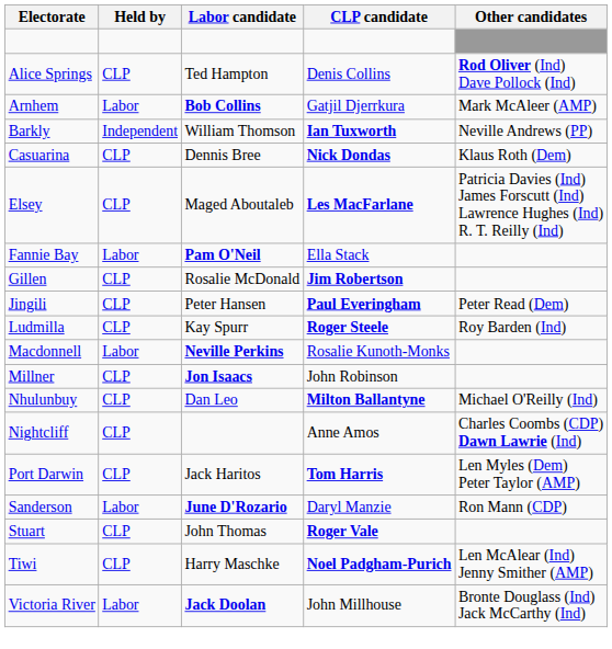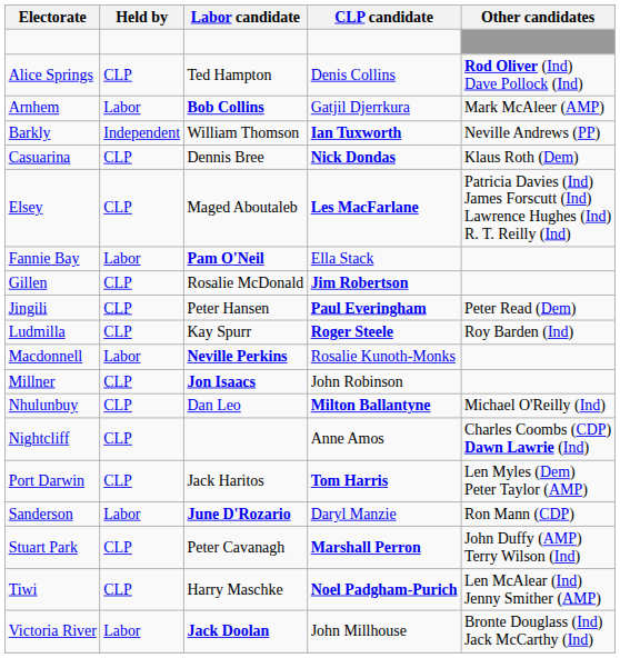 <table class="wikitable">
 <tr>
 <th>Electorate</th>
 <th>Held by</th>
 <th><a href='#'>Labor</a> candidate</th>
 <th><a href='#'>CLP</a> candidate</th>
 <th>Other candidates</th>
 </tr>
 <tr>
 <td></td>
 <td></td>
 <td></td>
 <td></td>
 <td style="background:#999;"> </td>
 </tr>
 <tr>
 <td><a href='#'>Alice Springs</a></td>
 <td><a href='#'>CLP</a></td>
 <td>Ted Hampton</td>
 <td><a href='#'>Denis Collins</a></td>
 <td><strong><a href='#'>Rod Oliver</a></strong> (<a href='#'>Ind</a>)<br><a href='#'>Dave Pollock</a> (<a href='#'>Ind</a>)</td>
 </tr>
 <tr>
 <td><a href='#'>Arnhem</a></td>
 <td><a href='#'>Labor</a></td>
 <td><strong><a href='#'>Bob Collins</a></strong></td>
 <td><a href='#'>Gatjil Djerrkura</a></td>
 <td>Mark McAleer (<a href='#'>AMP</a>)</td>
 </tr>
 <tr>
 <td><a href='#'>Barkly</a></td>
 <td><a href='#'>Independent</a></td>
 <td>William Thomson</td>
 <td><strong><a href='#'>Ian Tuxworth</a></strong></td>
 <td>Neville Andrews (<a href='#'>PP</a>)</td>
 </tr>
 <tr>
 <td><a href='#'>Casuarina</a></td>
 <td><a href='#'>CLP</a></td>
 <td>Dennis Bree</td>
 <td><strong><a href='#'>Nick Dondas</a></strong></td>
 <td>Klaus Roth (<a href='#'>Dem</a>)</td>
 </tr>
 <tr>
 <td><a href='#'>Elsey</a></td>
 <td><a href='#'>CLP</a></td>
 <td>Maged Aboutaleb</td>
 <td><strong><a href='#'>Les MacFarlane</a></strong></td>
 <td>Patricia Davies (<a href='#'>Ind</a>)<br>James Forscutt (<a href='#'>Ind</a>)<br>Lawrence Hughes (<a href='#'>Ind</a>)<br>R. T. Reilly (<a href='#'>Ind</a>)</td>
 </tr>
 <tr>
 <td><a href='#'>Fannie Bay</a></td>
 <td><a href='#'>Labor</a></td>
 <td><strong><a href='#'>Pam O'Neil</a></strong></td>
 <td><a href='#'>Ella Stack</a></td>
 <td></td>
 </tr>
 <tr>
 <td><a href='#'>Gillen</a></td>
 <td><a href='#'>CLP</a></td>
 <td>Rosalie McDonald</td>
 <td><strong><a href='#'>Jim Robertson</a></strong></td>
 <td></td>
 </tr>
 <tr>
 <td><a href='#'>Jingili</a></td>
 <td><a href='#'>CLP</a></td>
 <td>Peter Hansen</td>
 <td><strong><a href='#'>Paul Everingham</a></strong></td>
 <td>Peter Read (<a href='#'>Dem</a>)</td>
 </tr>
 <tr>
 <td><a href='#'>Ludmilla</a></td>
 <td><a href='#'>CLP</a></td>
 <td>Kay Spurr</td>
 <td><strong><a href='#'>Roger Steele</a></strong></td>
 <td>Roy Barden (<a href='#'>Ind</a>)</td>
 </tr>
 <tr>
 <td><a href='#'>Macdonnell</a></td>
 <td><a href='#'>Labor</a></td>
 <td><strong><a href='#'>Neville Perkins</a></strong></td>
 <td><a href='#'>Rosalie Kunoth-Monks</a></td>
 <td></td>
 </tr>
 <tr>
 <td><a href='#'>Millner</a></td>
 <td><a href='#'>CLP</a></td>
 <td><strong><a href='#'>Jon Isaacs</a></strong></td>
 <td>John Robinson</td>
 <td></td>
 </tr>
 <tr>
 <td><a href='#'>Nhulunbuy</a></td>
 <td><a href='#'>CLP</a></td>
 <td><a href='#'>Dan Leo</a></td>
 <td><strong><a href='#'>Milton Ballantyne</a></strong></td>
 <td>Michael O'Reilly (<a href='#'>Ind</a>)</td>
 </tr>
 <tr>
 <td><a href='#'>Nightcliff</a></td>
 <td><a href='#'>CLP</a></td>
 <td></td>
 <td>Anne Amos</td>
 <td>Charles Coombs (<a href='#'>CDP</a>)<br><strong><a href='#'>Dawn Lawrie</a></strong> (<a href='#'>Ind</a>)</td>
 </tr>
 <tr>
 <td><a href='#'>Port Darwin</a></td>
 <td><a href='#'>CLP</a></td>
 <td>Jack Haritos</td>
 <td><strong><a href='#'>Tom Harris</a></strong></td>
 <td>Len Myles (<a href='#'>Dem</a>)<br>Peter Taylor (<a href='#'>AMP</a>)</td>
 </tr>
 <tr>
 <td><a href='#'>Sanderson</a></td>
 <td><a href='#'>Labor</a></td>
 <td><strong><a href='#'>June D'Rozario</a></strong></td>
 <td><a href='#'>Daryl Manzie</a></td>
 <td>Ron Mann (<a href='#'>CDP</a>)</td>
 </tr>
 <tr>
-<td><a href='#'>Stuart</a></td>
+<td><a href='#'>Stuart Park</a></td>
 <td><a href='#'>CLP</a></td>
-<td>John Thomas</td>
-<td><strong><a href='#'>Roger Vale</a></strong></td>
-<td></td>
+<td>Peter Cavanagh</td>
+<td><strong><a href='#'>Marshall Perron</a></strong></td>
+<td>John Duffy (<a href='#'>AMP</a>)<br>Terry Wilson (<a href='#'>Ind</a>)</td>
 </tr>
 <tr>
 <td><a href='#'>Tiwi</a></td>
 <td><a href='#'>CLP</a></td>
 <td>Harry Maschke</td>
 <td><strong><a href='#'>Noel Padgham-Purich</a></strong></td>
 <td>Len McAlear (<a href='#'>Ind</a>)<br>Jenny Smither (<a href='#'>AMP</a>)</td>
 </tr>
 <tr>
 <td><a href='#'>Victoria River</a></td>
 <td><a href='#'>Labor</a></td>
 <td><strong><a href='#'>Jack Doolan</a></strong></td>
 <td>John Millhouse</td>
 <td>Bronte Douglass (<a href='#'>Ind</a>)<br>Jack McCarthy (<a href='#'>Ind</a>)</td>
 </tr>
 </table>
